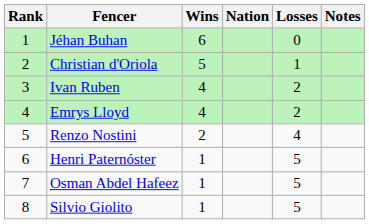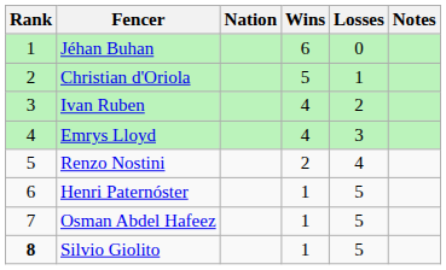 <table class="wikitable sortable" style="text-align: center;">
 <tr>
 <th>Rank</th>
 <th>Fencer</th>
+<th>Nation</th>
 <th>Wins</th>
-<th>Nation</th>
 <th>Losses</th>
 <th>Notes</th>
 </tr>
 <tr style="background:#bbf3bb;">
 <td>1</td>
 <td align=left><a href='#'>Jéhan Buhan</a></td>
+<td align=left></td>
 <td>6</td>
-<td align=left></td>
 <td>0</td>
 <td></td>
 </tr>
 <tr style="background:#bbf3bb;">
 <td>2</td>
 <td align=left><a href='#'>Christian d'Oriola</a></td>
+<td align=left></td>
 <td>5</td>
-<td align=left></td>
 <td>1</td>
 <td></td>
 </tr>
 <tr style="background:#bbf3bb;">
 <td>3</td>
 <td align=left><a href='#'>Ivan Ruben</a></td>
+<td align=left></td>
 <td>4</td>
-<td align=left></td>
 <td>2</td>
 <td></td>
 </tr>
 <tr style="background:#bbf3bb;">
 <td>4</td>
 <td align=left><a href='#'>Emrys Lloyd</a></td>
+<td align=left></td>
 <td>4</td>
-<td align=left></td>
-<td>2</td>
+<td>3</td>
 <td></td>
 </tr>
 <tr>
 <td>5</td>
 <td align=left><a href='#'>Renzo Nostini</a></td>
+<td align=left></td>
 <td>2</td>
-<td align=left></td>
 <td>4</td>
 <td></td>
 </tr>
 <tr>
 <td>6</td>
 <td align=left><a href='#'>Henri Paternóster</a></td>
+<td align=left></td>
 <td>1</td>
-<td align=left></td>
 <td>5</td>
 <td></td>
 </tr>
 <tr>
 <td>7</td>
 <td align=left><a href='#'>Osman Abdel Hafeez</a></td>
+<td align=left></td>
 <td>1</td>
-<td align=left></td>
 <td>5</td>
 <td></td>
 </tr>
 <tr>
-<td>8</td>
+<td><strong>8</strong></td>
 <td align=left><a href='#'>Silvio Giolito</a></td>
+<td align=left></td>
 <td>1</td>
-<td align=left></td>
 <td>5</td>
 <td></td>
 </tr>
 </table>
